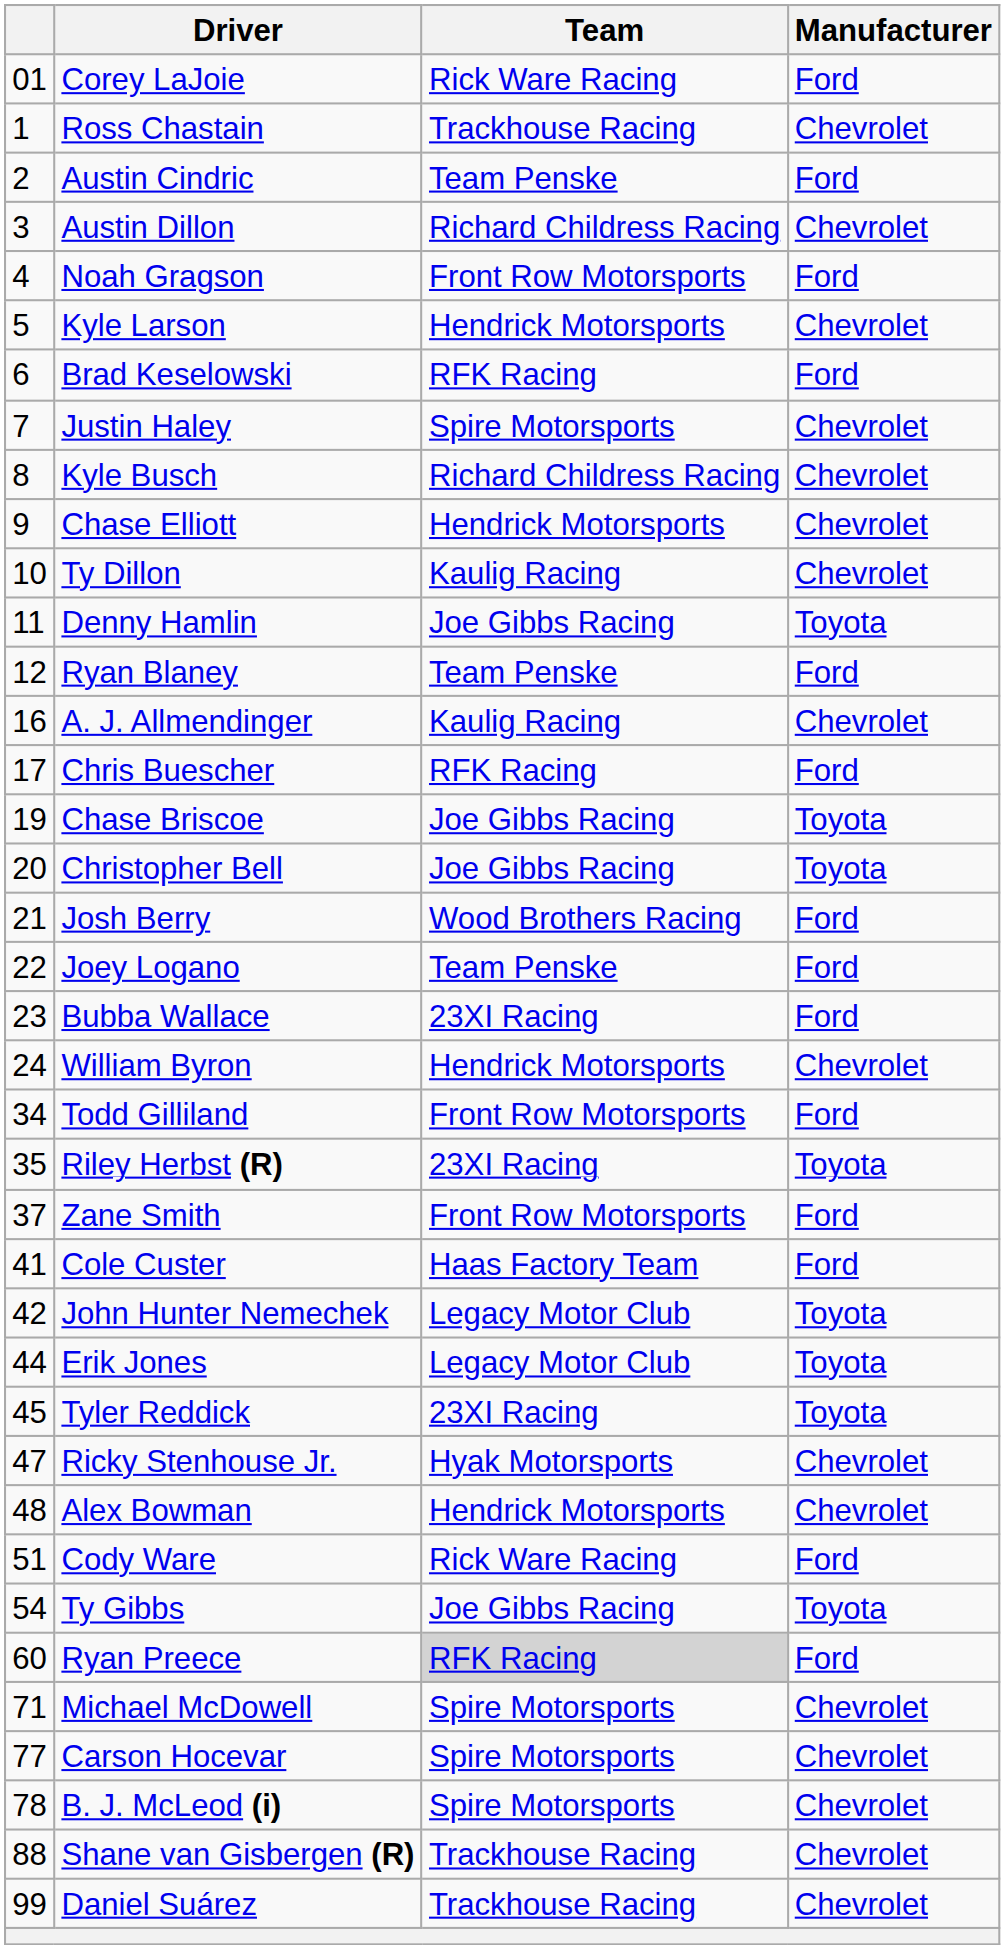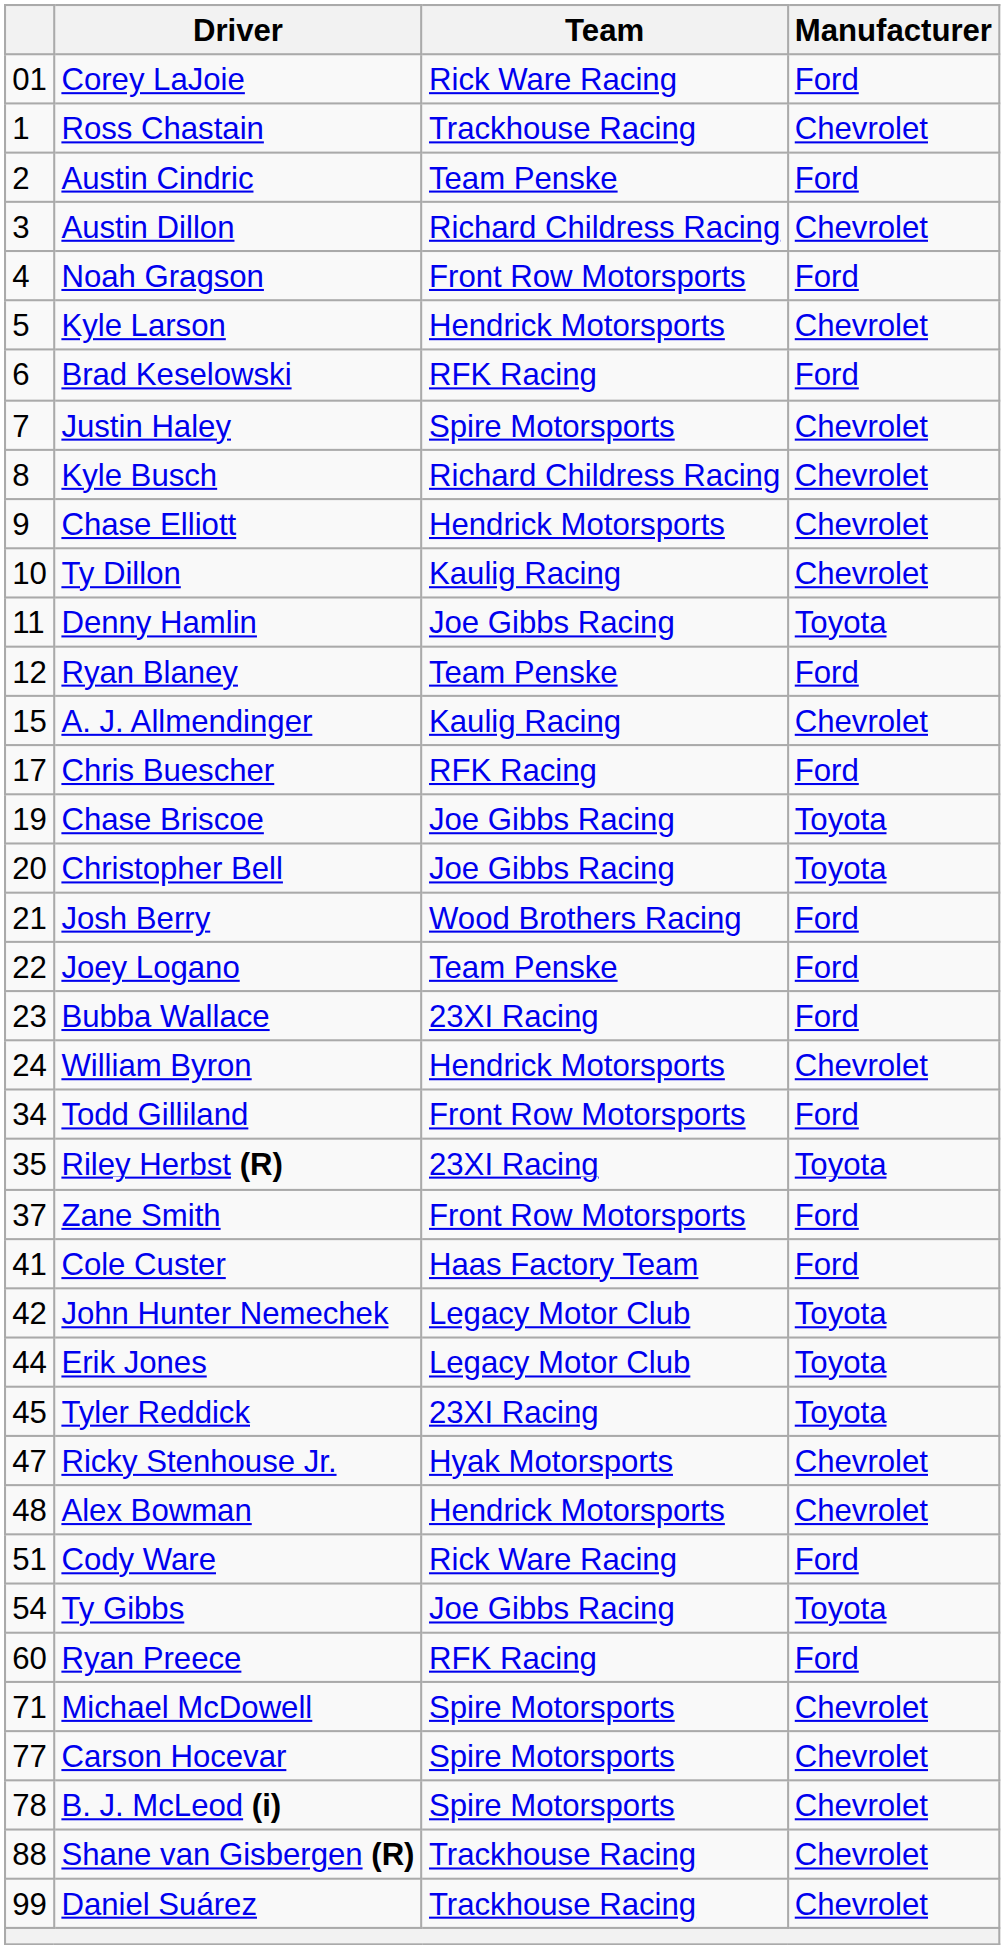 <table class="wikitable" style="font-size:95%">
 <tr>
 <th></th>
 <th>Driver</th>
 <th>Team</th>
 <th>Manufacturer</th>
 </tr>
 <tr>
 <td>01</td>
 <td><a href='#'>Corey LaJoie</a></td>
 <td><a href='#'>Rick Ware Racing</a></td>
 <td><a href='#'>Ford</a></td>
 </tr>
 <tr>
 <td>1</td>
 <td><a href='#'>Ross Chastain</a></td>
 <td><a href='#'>Trackhouse Racing</a></td>
 <td><a href='#'>Chevrolet</a></td>
 </tr>
 <tr>
 <td>2</td>
 <td><a href='#'>Austin Cindric</a></td>
 <td><a href='#'>Team Penske</a></td>
 <td><a href='#'>Ford</a></td>
 </tr>
 <tr>
 <td>3</td>
 <td><a href='#'>Austin Dillon</a></td>
 <td><a href='#'>Richard Childress Racing</a></td>
 <td><a href='#'>Chevrolet</a></td>
 </tr>
 <tr>
 <td>4</td>
 <td><a href='#'>Noah Gragson</a></td>
 <td><a href='#'>Front Row Motorsports</a></td>
 <td><a href='#'>Ford</a></td>
 </tr>
 <tr>
 <td>5</td>
 <td><a href='#'>Kyle Larson</a></td>
 <td><a href='#'>Hendrick Motorsports</a></td>
 <td><a href='#'>Chevrolet</a></td>
 </tr>
 <tr>
 <td>6</td>
 <td><a href='#'>Brad Keselowski</a></td>
 <td><a href='#'>RFK Racing</a></td>
 <td><a href='#'>Ford</a></td>
 </tr>
 <tr>
 <td>7</td>
 <td><a href='#'>Justin Haley</a></td>
 <td><a href='#'>Spire Motorsports</a></td>
 <td><a href='#'>Chevrolet</a></td>
 </tr>
 <tr>
 <td>8</td>
 <td><a href='#'>Kyle Busch</a></td>
 <td><a href='#'>Richard Childress Racing</a></td>
 <td><a href='#'>Chevrolet</a></td>
 </tr>
 <tr>
 <td>9</td>
 <td><a href='#'>Chase Elliott</a></td>
 <td><a href='#'>Hendrick Motorsports</a></td>
 <td><a href='#'>Chevrolet</a></td>
 </tr>
 <tr>
 <td>10</td>
 <td><a href='#'>Ty Dillon</a></td>
 <td><a href='#'>Kaulig Racing</a></td>
 <td><a href='#'>Chevrolet</a></td>
 </tr>
 <tr>
 <td>11</td>
 <td><a href='#'>Denny Hamlin</a></td>
 <td><a href='#'>Joe Gibbs Racing</a></td>
 <td><a href='#'>Toyota</a></td>
 </tr>
 <tr>
 <td>12</td>
 <td><a href='#'>Ryan Blaney</a></td>
 <td><a href='#'>Team Penske</a></td>
 <td><a href='#'>Ford</a></td>
 </tr>
 <tr>
-<td>16</td>
+<td>15</td>
 <td><a href='#'>A. J. Allmendinger</a></td>
 <td><a href='#'>Kaulig Racing</a></td>
 <td><a href='#'>Chevrolet</a></td>
 </tr>
 <tr>
 <td>17</td>
 <td><a href='#'>Chris Buescher</a></td>
 <td><a href='#'>RFK Racing</a></td>
 <td><a href='#'>Ford</a></td>
 </tr>
 <tr>
 <td>19</td>
 <td><a href='#'>Chase Briscoe</a></td>
 <td><a href='#'>Joe Gibbs Racing</a></td>
 <td><a href='#'>Toyota</a></td>
 </tr>
 <tr>
 <td>20</td>
 <td><a href='#'>Christopher Bell</a></td>
 <td><a href='#'>Joe Gibbs Racing</a></td>
 <td><a href='#'>Toyota</a></td>
 </tr>
 <tr>
 <td>21</td>
 <td><a href='#'>Josh Berry</a></td>
 <td><a href='#'>Wood Brothers Racing</a></td>
 <td><a href='#'>Ford</a></td>
 </tr>
 <tr>
 <td>22</td>
 <td><a href='#'>Joey Logano</a></td>
 <td><a href='#'>Team Penske</a></td>
 <td><a href='#'>Ford</a></td>
 </tr>
 <tr>
 <td>23</td>
 <td><a href='#'>Bubba Wallace</a></td>
 <td><a href='#'>23XI Racing</a></td>
 <td><a href='#'>Ford</a></td>
 </tr>
 <tr>
 <td>24</td>
 <td><a href='#'>William Byron</a></td>
 <td><a href='#'>Hendrick Motorsports</a></td>
 <td><a href='#'>Chevrolet</a></td>
 </tr>
 <tr>
 <td>34</td>
 <td><a href='#'>Todd Gilliland</a></td>
 <td><a href='#'>Front Row Motorsports</a></td>
 <td><a href='#'>Ford</a></td>
 </tr>
 <tr>
 <td>35</td>
 <td><a href='#'>Riley Herbst</a> <strong>(R)</strong></td>
 <td><a href='#'>23XI Racing</a></td>
 <td><a href='#'>Toyota</a></td>
 </tr>
 <tr>
 <td>37</td>
 <td><a href='#'>Zane Smith</a></td>
 <td><a href='#'>Front Row Motorsports</a></td>
 <td><a href='#'>Ford</a></td>
 </tr>
 <tr>
 <td>41</td>
 <td><a href='#'>Cole Custer</a></td>
 <td><a href='#'>Haas Factory Team</a></td>
 <td><a href='#'>Ford</a></td>
 </tr>
 <tr>
 <td>42</td>
 <td><a href='#'>John Hunter Nemechek</a></td>
 <td><a href='#'>Legacy Motor Club</a></td>
 <td><a href='#'>Toyota</a></td>
 </tr>
 <tr>
 <td>44</td>
 <td><a href='#'>Erik Jones</a></td>
 <td><a href='#'>Legacy Motor Club</a></td>
 <td><a href='#'>Toyota</a></td>
 </tr>
 <tr>
 <td>45</td>
 <td><a href='#'>Tyler Reddick</a></td>
 <td><a href='#'>23XI Racing</a></td>
 <td><a href='#'>Toyota</a></td>
 </tr>
 <tr>
 <td>47</td>
 <td><a href='#'>Ricky Stenhouse Jr.</a></td>
 <td><a href='#'>Hyak Motorsports</a></td>
 <td><a href='#'>Chevrolet</a></td>
 </tr>
 <tr>
 <td>48</td>
 <td><a href='#'>Alex Bowman</a></td>
 <td><a href='#'>Hendrick Motorsports</a></td>
 <td><a href='#'>Chevrolet</a></td>
 </tr>
 <tr>
 <td>51</td>
 <td><a href='#'>Cody Ware</a></td>
 <td><a href='#'>Rick Ware Racing</a></td>
 <td><a href='#'>Ford</a></td>
 </tr>
 <tr>
 <td>54</td>
 <td><a href='#'>Ty Gibbs</a></td>
 <td><a href='#'>Joe Gibbs Racing</a></td>
 <td><a href='#'>Toyota</a></td>
 </tr>
 <tr>
 <td>60</td>
 <td><a href='#'>Ryan Preece</a></td>
-<td style="background: lightgrey;"><a href='#'>RFK Racing</a></td>
+<td><a href='#'>RFK Racing</a></td>
 <td><a href='#'>Ford</a></td>
 </tr>
 <tr>
 <td>71</td>
 <td><a href='#'>Michael McDowell</a></td>
 <td><a href='#'>Spire Motorsports</a></td>
 <td><a href='#'>Chevrolet</a></td>
 </tr>
 <tr>
 <td>77</td>
 <td><a href='#'>Carson Hocevar</a></td>
 <td><a href='#'>Spire Motorsports</a></td>
 <td><a href='#'>Chevrolet</a></td>
 </tr>
 <tr>
 <td>78</td>
 <td><a href='#'>B. J. McLeod</a> <strong>(i)</strong></td>
 <td><a href='#'>Spire Motorsports</a></td>
 <td><a href='#'>Chevrolet</a></td>
 </tr>
 <tr>
 <td>88</td>
 <td><a href='#'>Shane van Gisbergen</a> <strong>(R)</strong></td>
 <td><a href='#'>Trackhouse Racing</a></td>
 <td><a href='#'>Chevrolet</a></td>
 </tr>
 <tr>
 <td>99</td>
 <td><a href='#'>Daniel Suárez</a></td>
 <td><a href='#'>Trackhouse Racing</a></td>
 <td><a href='#'>Chevrolet</a></td>
 </tr>
 <tr>
 <th colspan="4"></th>
 </tr>
 </table>
